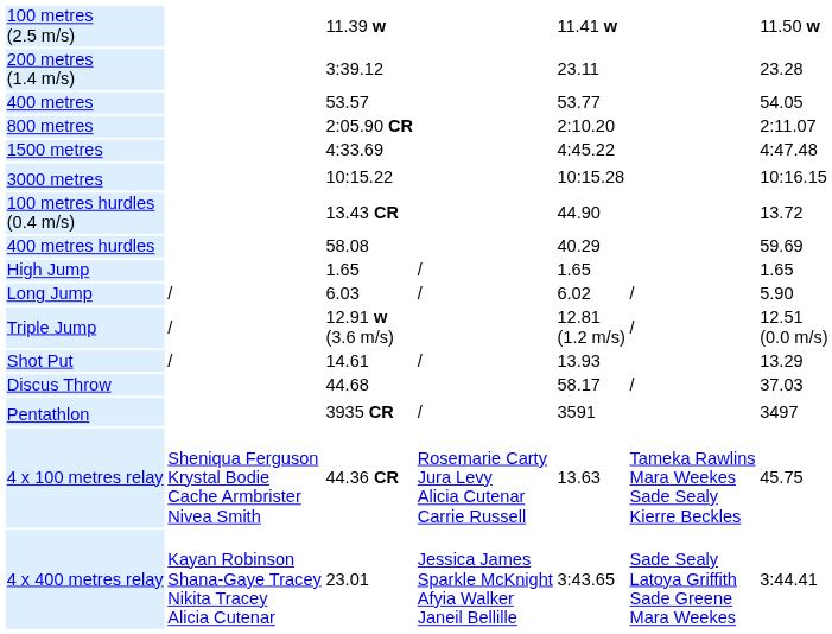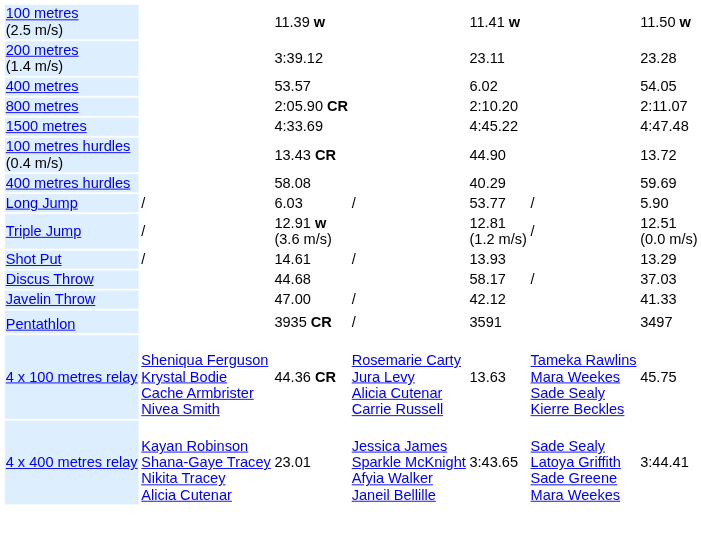 <table>
 <tr>
 <td style="background:#def;"><a href='#'>100 metres</a> <br> (2.5 m/s)</td>
 <td></td>
 <td>11.39 <strong>w</strong></td>
 <td></td>
 <td>11.41 <strong>w</strong></td>
 <td></td>
 <td>11.50 <strong>w</strong></td>
 </tr>
 <tr>
 <td style="background:#def;"><a href='#'>200 metres</a> <br> (1.4 m/s)</td>
 <td></td>
 <td>3:39.12</td>
 <td></td>
 <td>23.11</td>
 <td></td>
 <td>23.28</td>
 </tr>
 <tr>
 <td style="background:#def;"><a href='#'>400 metres</a></td>
 <td></td>
 <td>53.57</td>
 <td></td>
-<td>53.77</td>
+<td>6.02</td>
 <td></td>
 <td>54.05</td>
 </tr>
 <tr>
 <td style="background:#def;"><a href='#'>800 metres</a></td>
 <td></td>
 <td>2:05.90 <strong>CR</strong></td>
 <td></td>
 <td>2:10.20</td>
 <td></td>
 <td>2:11.07</td>
 </tr>
 <tr>
 <td style="background:#def;"><a href='#'>1500 metres</a></td>
 <td></td>
 <td>4:33.69</td>
 <td></td>
 <td>4:45.22</td>
 <td></td>
 <td>4:47.48</td>
 </tr>
 <tr>
-<td style="background:#def;"><a href='#'>3000 metres</a><sup></sup></td>
-<td></td>
-<td>10:15.22</td>
-<td></td>
-<td>10:15.28</td>
-<td></td>
-<td>10:16.15</td>
-</tr>
-<tr>
 <td style="background:#def;"><a href='#'>100 metres hurdles</a> <br> (0.4 m/s)</td>
 <td></td>
 <td>13.43 <strong>CR</strong></td>
 <td></td>
 <td>44.90</td>
 <td></td>
 <td>13.72</td>
 </tr>
 <tr>
 <td style="background:#def;"><a href='#'>400 metres hurdles</a></td>
 <td></td>
 <td>58.08</td>
 <td></td>
 <td>40.29</td>
 <td></td>
 <td>59.69</td>
 </tr>
 <tr>
-<td style="background:#def;"><a href='#'>High Jump</a></td>
-<td></td>
-<td>1.65</td>
-<td>/</td>
-<td>1.65</td>
-<td></td>
-<td>1.65</td>
-</tr>
-<tr>
 <td style="background:#def;"><a href='#'>Long Jump</a></td>
 <td>/</td>
 <td>6.03</td>
 <td>/</td>
-<td>6.02</td>
+<td>53.77</td>
 <td>/</td>
 <td>5.90</td>
 </tr>
 <tr>
 <td style="background:#def;"><a href='#'>Triple Jump</a></td>
 <td>/</td>
 <td>12.91 <strong>w</strong> <br> (3.6 m/s)</td>
 <td></td>
 <td>12.81 <br> (1.2 m/s)</td>
 <td>/</td>
 <td>12.51 <br> (0.0 m/s)</td>
 </tr>
 <tr>
 <td style="background:#def;"><a href='#'>Shot Put</a></td>
 <td>/</td>
 <td>14.61</td>
 <td>/</td>
 <td>13.93</td>
 <td></td>
 <td>13.29</td>
 </tr>
 <tr>
 <td style="background:#def;"><a href='#'>Discus Throw</a></td>
 <td></td>
 <td>44.68</td>
 <td></td>
 <td>58.17</td>
 <td>/</td>
 <td>37.03</td>
 </tr>
 <tr>
+<td style="background:#def;"><a href='#'>Javelin Throw</a></td>
+<td></td>
+<td>47.00</td>
+<td>/</td>
+<td>42.12</td>
+<td></td>
+<td>41.33</td>
+</tr>
+<tr>
 <td style="background:#def;"><a href='#'>Pentathlon</a><sup></sup></td>
 <td></td>
 <td>3935 <strong>CR</strong></td>
 <td>/</td>
 <td>3591</td>
 <td></td>
 <td>3497</td>
 </tr>
 <tr>
 <td style="background:#def;"><a href='#'>4 x 100 metres relay</a></td>
 <td> <br> <a href='#'>Sheniqua Ferguson</a> <br> <a href='#'>Krystal Bodie</a> <br> <a href='#'>Cache Armbrister</a> <br> <a href='#'>Nivea Smith</a></td>
 <td>44.36 <strong>CR</strong></td>
 <td> <br> <a href='#'>Rosemarie Carty</a> <br> <a href='#'>Jura Levy</a> <br> <a href='#'>Alicia Cutenar</a> <br> <a href='#'>Carrie Russell</a></td>
 <td>13.63</td>
 <td> <br> <a href='#'>Tameka Rawlins</a> <br> <a href='#'>Mara Weekes</a> <br> <a href='#'>Sade Sealy</a> <br> <a href='#'>Kierre Beckles</a></td>
 <td>45.75</td>
 </tr>
 <tr>
 <td style="background:#def;"><a href='#'>4 x 400 metres relay</a></td>
 <td> <br> <a href='#'>Kayan Robinson</a> <br> <a href='#'>Shana-Gaye Tracey</a> <br> <a href='#'>Nikita Tracey</a> <br> <a href='#'>Alicia Cutenar</a></td>
 <td>23.01</td>
 <td> <br> <a href='#'>Jessica James</a> <br> <a href='#'>Sparkle McKnight</a> <br> <a href='#'>Afyia Walker</a> <br> <a href='#'>Janeil Bellille</a></td>
 <td>3:43.65</td>
 <td> <br> <a href='#'>Sade Sealy</a> <br> <a href='#'>Latoya Griffith</a> <br> <a href='#'>Sade Greene</a> <br> <a href='#'>Mara Weekes</a></td>
 <td>3:44.41</td>
 </tr>
 </table>
